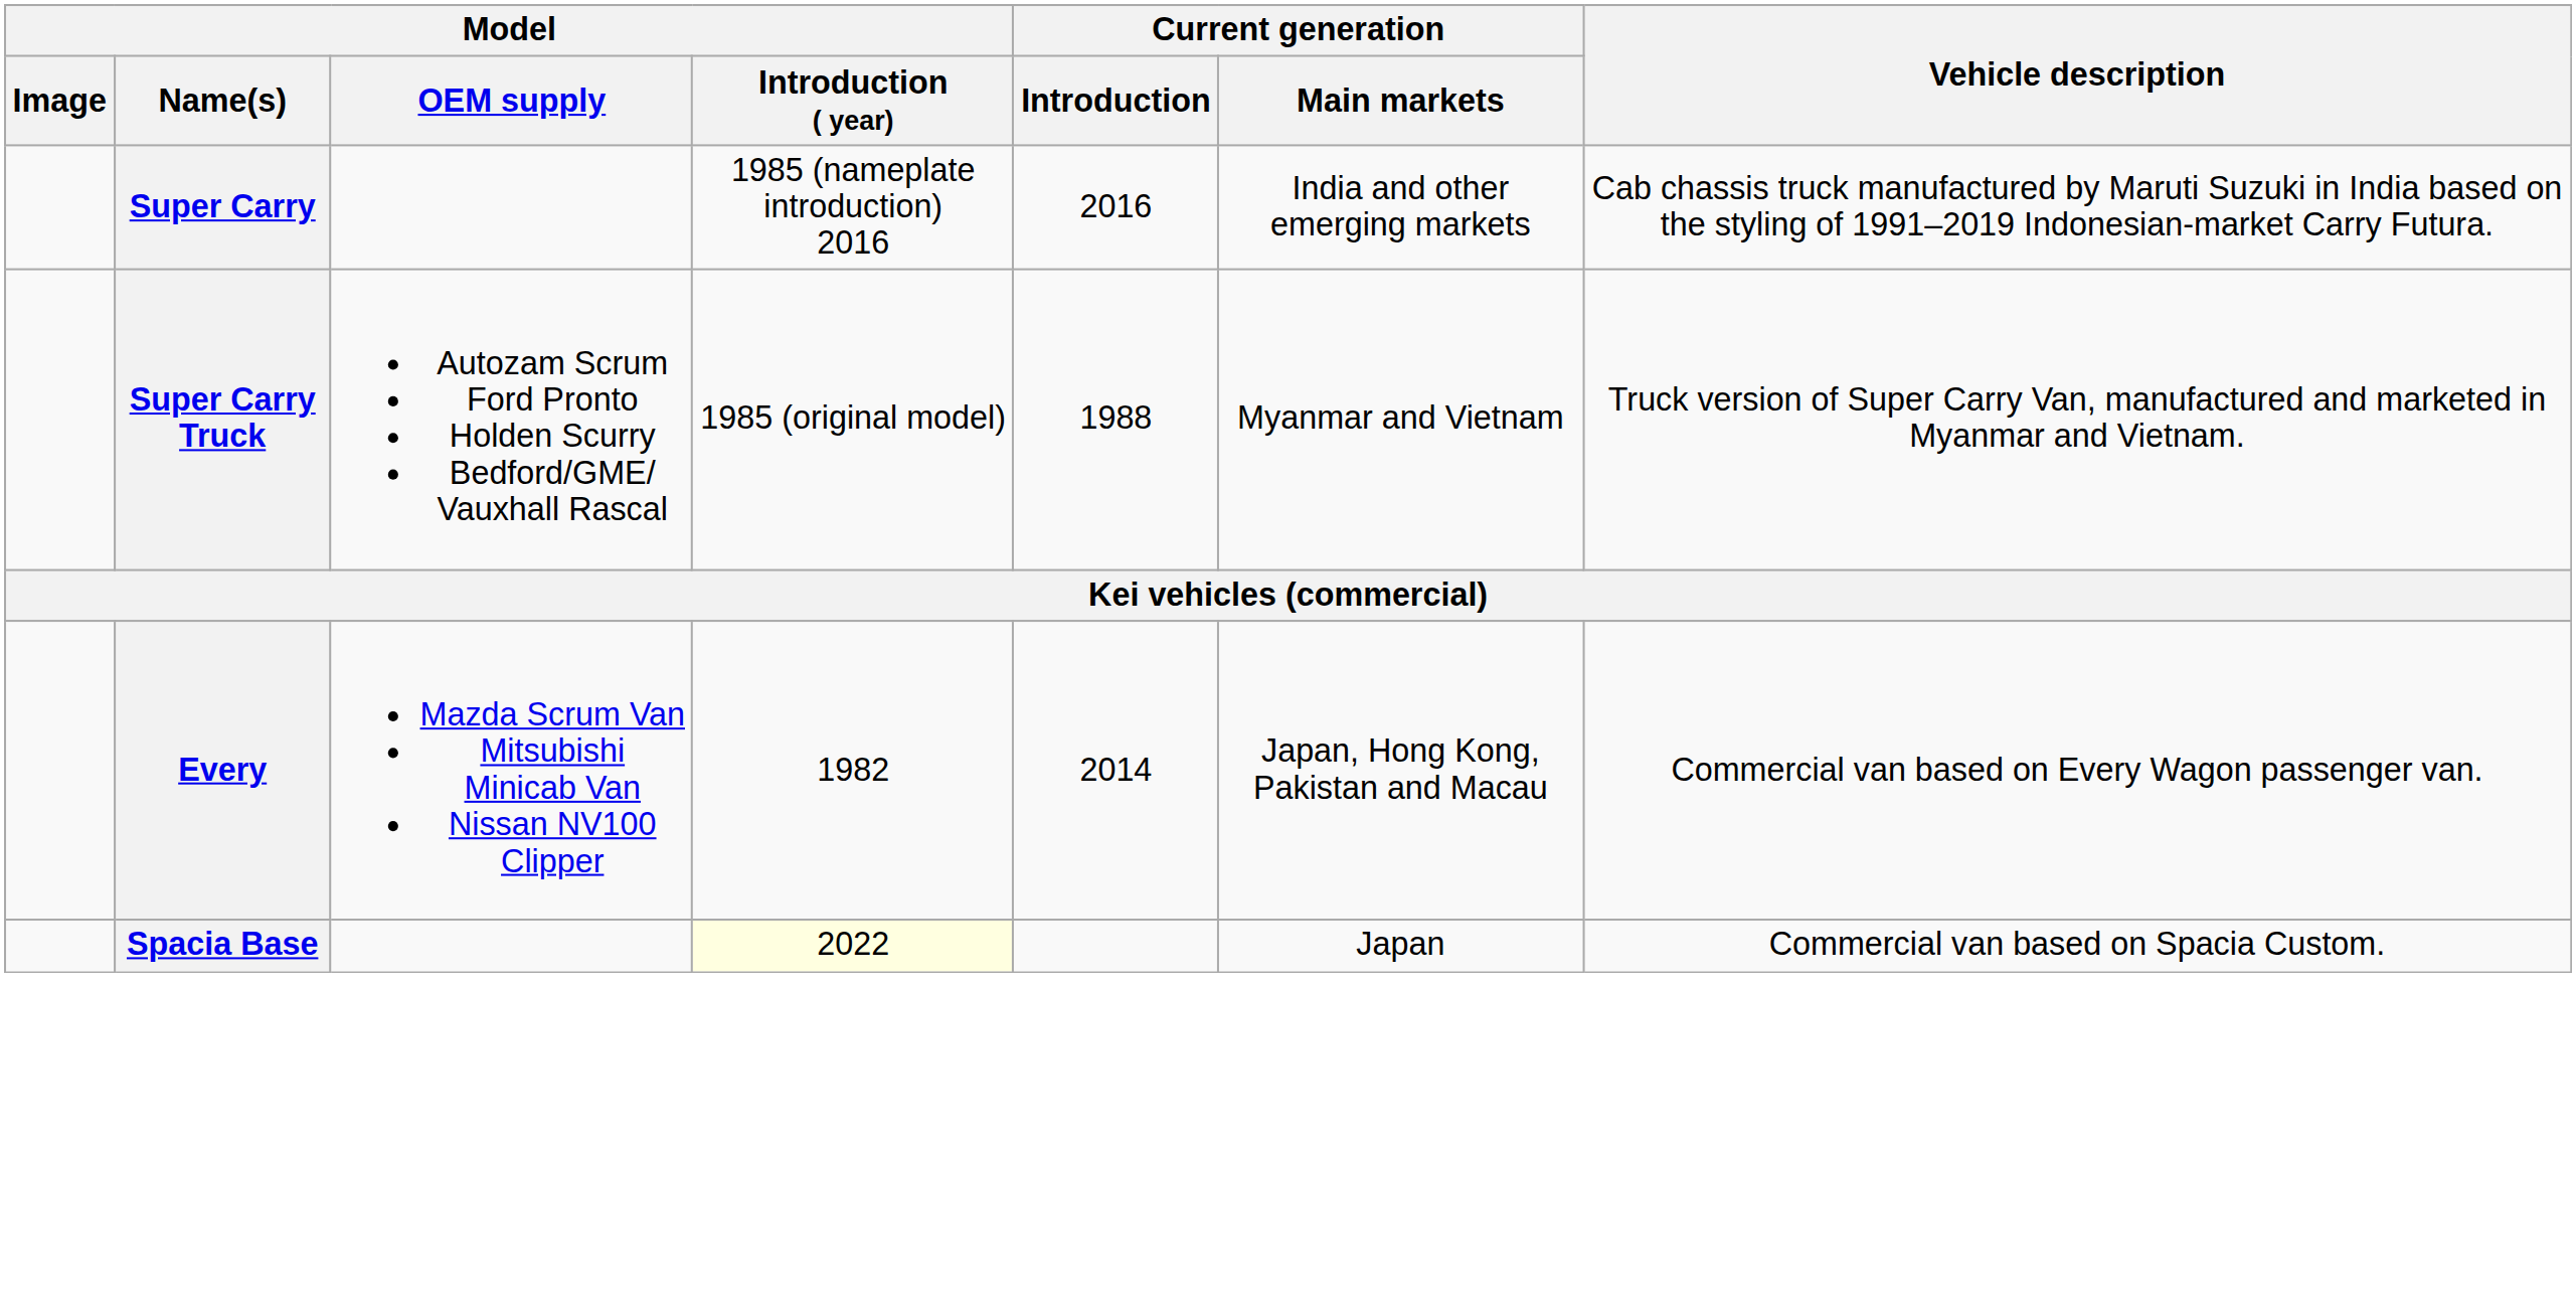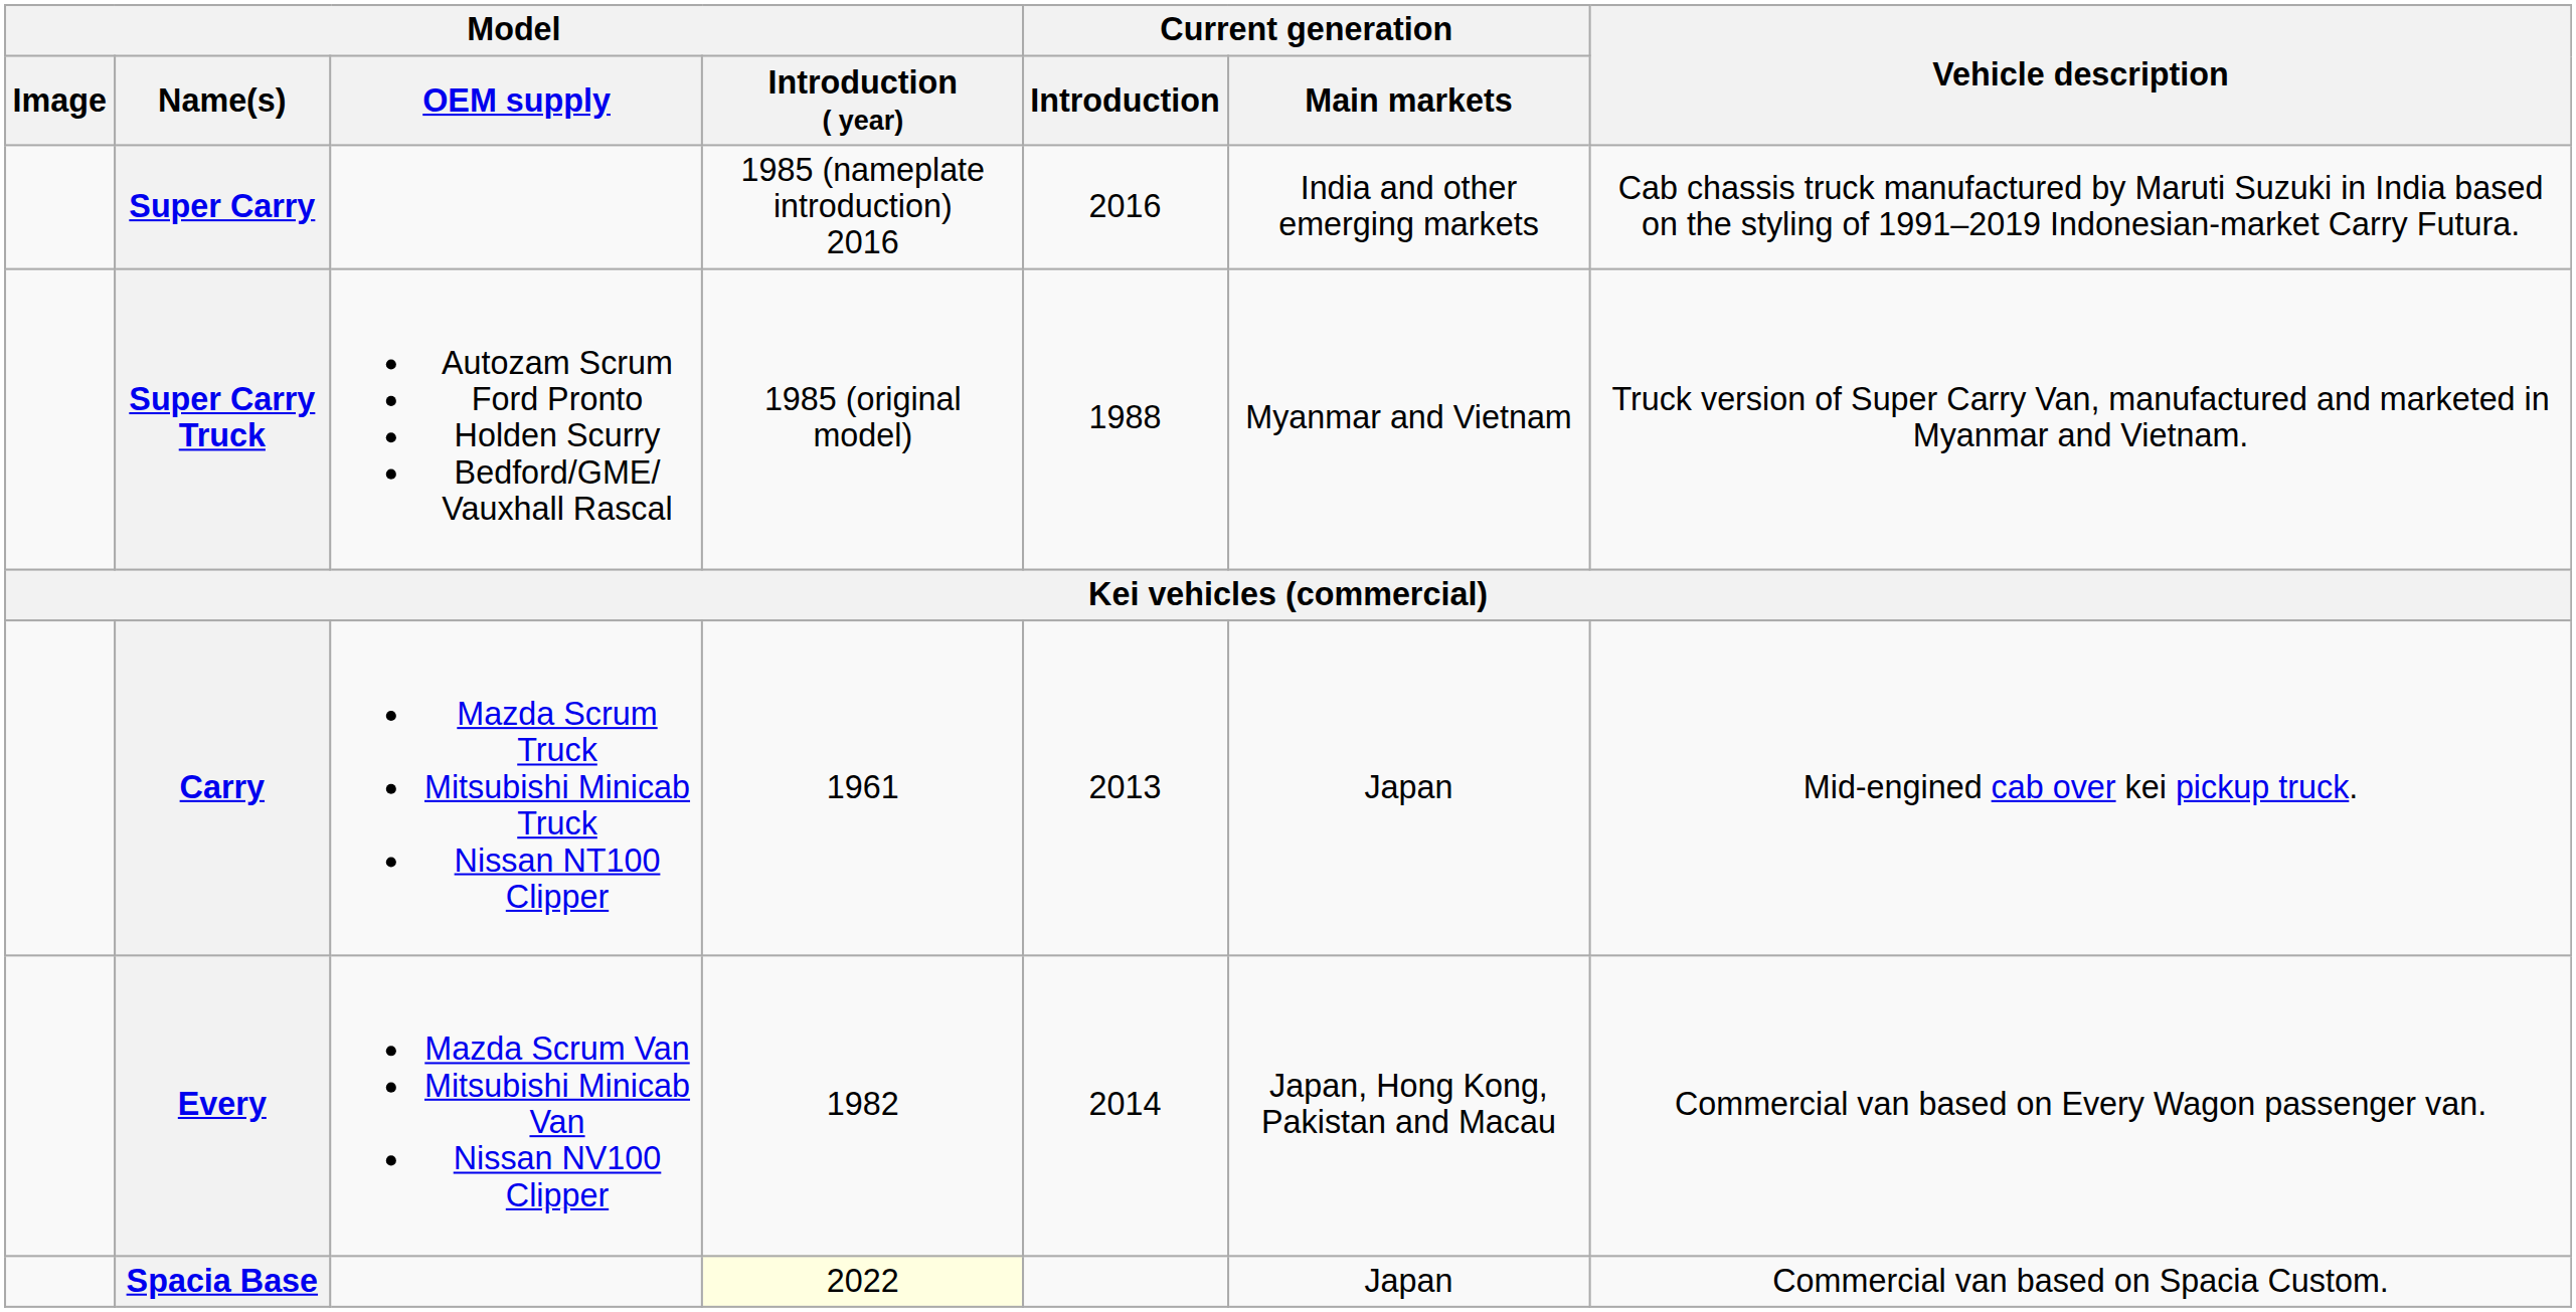 <table class="wikitable sortable" style="text-align: center; width: 100%">
 <tr>
 <th colspan="4">Model</th>
 <th colspan="2">Current generation</th>
 <th rowspan="2">Vehicle description</th>
 </tr>
 <tr>
 <th>Image</th>
 <th>Name(s)</th>
 <th><a href='#'>OEM supply</a></th>
 <th>Introduction<br><small>( year)</small></th>
 <th>Introduction</th>
 <th>Main markets</th>
 </tr>
 <tr>
 <td></td>
 <th><a href='#'>Super Carry</a></th>
 <td></td>
 <td>1985 (nameplate introduction)<br>2016</td>
 <td>2016</td>
 <td>India and other emerging markets</td>
 <td>Cab chassis truck manufactured by Maruti Suzuki in India based on the styling of 1991–2019 Indonesian-market Carry Futura.</td>
 </tr>
 <tr>
 <td></td>
 <th><a href='#'>Super Carry Truck</a></th>
 <td><br><ul><li>Autozam Scrum</li><li>Ford Pronto</li><li>Holden Scurry</li><li>Bedford/GME/<br>Vauxhall Rascal</li></ul></td>
 <td>1985 (original model)</td>
 <td>1988</td>
 <td>Myanmar and Vietnam</td>
 <td>Truck version of Super Carry Van, manufactured and marketed in Myanmar and Vietnam.</td>
 </tr>
 <tr>
 <th colspan="7">Kei vehicles (commercial)</th>
 </tr>
 <tr>
 <td></td>
+<th><a href='#'>Carry</a></th>
+<td><br><ul><li><a href='#'>Mazda Scrum Truck</a></li><li><a href='#'>Mitsubishi Minicab Truck</a></li><li><a href='#'>Nissan NT100 Clipper</a></li></ul></td>
+<td>1961</td>
+<td>2013</td>
+<td>Japan</td>
+<td>Mid-engined <a href='#'>cab over</a> kei <a href='#'>pickup truck</a>.</td>
+</tr>
+<tr>
+<td></td>
 <th><a href='#'>Every</a></th>
 <td><br><ul><li><a href='#'>Mazda Scrum Van</a></li><li><a href='#'>Mitsubishi Minicab Van</a></li><li><a href='#'>Nissan NV100 Clipper</a></li></ul></td>
 <td>1982</td>
 <td>2014</td>
 <td>Japan, Hong Kong, Pakistan and Macau</td>
 <td>Commercial van based on Every Wagon passenger van.</td>
 </tr>
 <tr>
 <td></td>
 <th><a href='#'>Spacia Base</a></th>
 <td></td>
 <td style="background: lightyellow;">2022</td>
 <td></td>
 <td>Japan</td>
 <td>Commercial van based on Spacia Custom.</td>
 </tr>
 </table>
